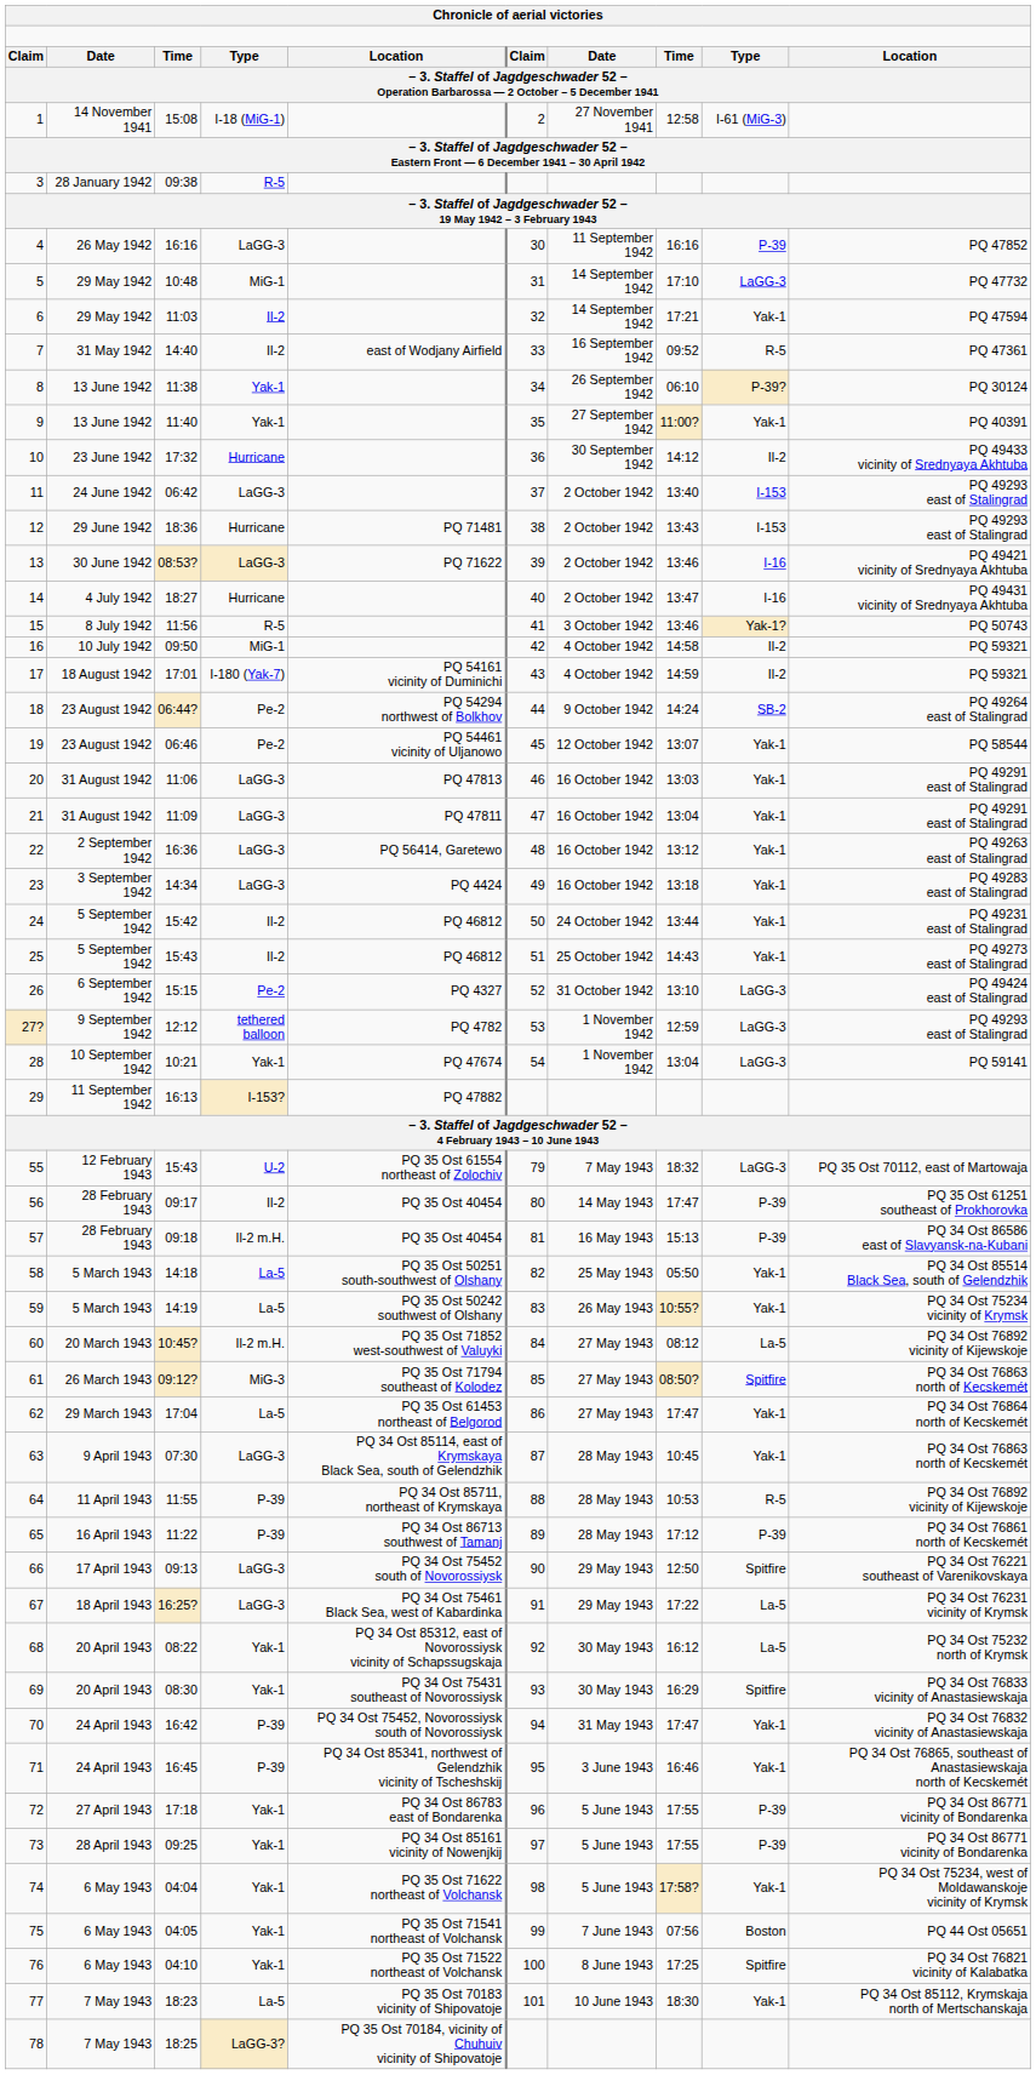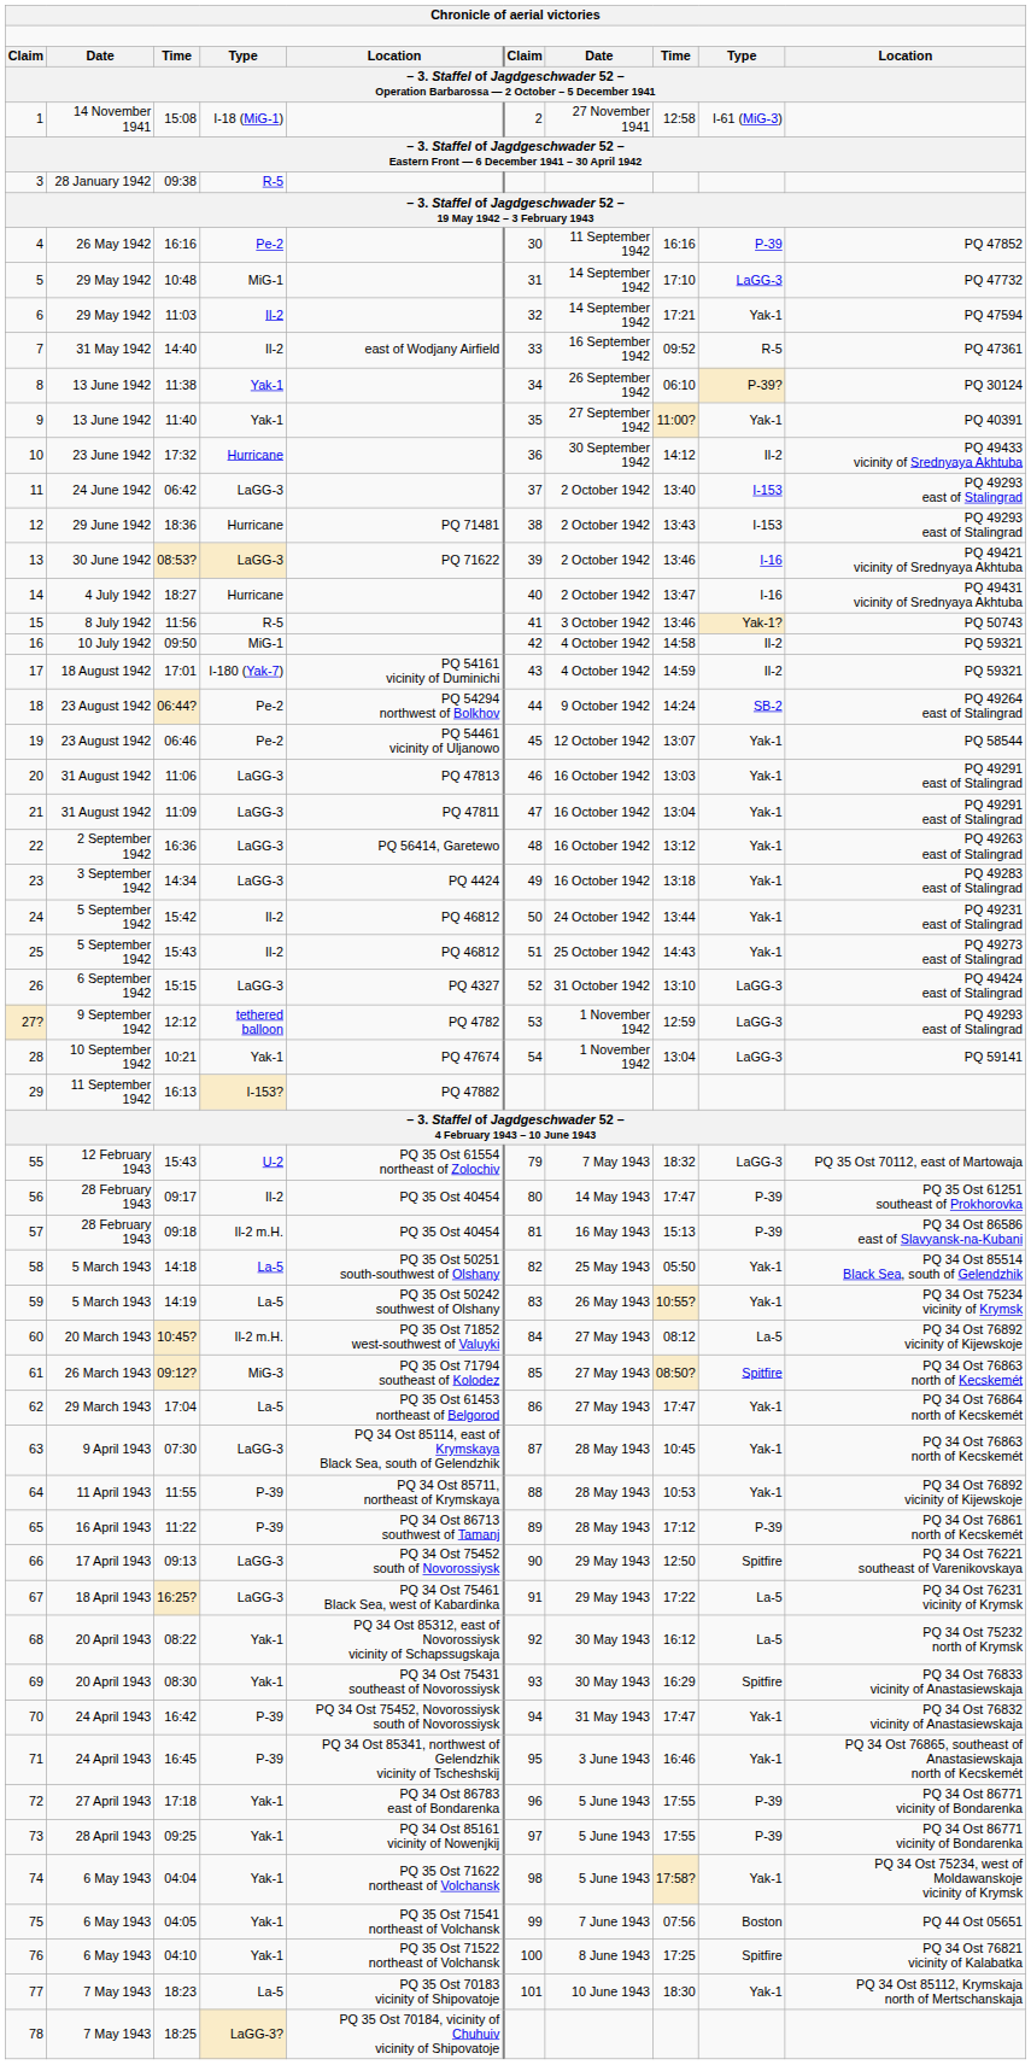 <table class="wikitable plainrowheaders collapsible" style="margin-left: auto; margin-right: auto; border: none; text-align:right; width: 100%;">
 <tr>
 <th colspan="10">Chronicle of aerial victories</th>
 </tr>
 <tr>
 <td colspan="10" style="text-align: left;"><br></td>
 </tr>
 <tr>
 <th scope="col">Claim</th>
 <th scope="col">Date</th>
 <th scope="col">Time</th>
 <th scope="col" width="100px">Type</th>
 <th scope="col">Location</th>
 <th scope="col" style="border-left: 3px solid grey;">Claim</th>
 <th scope="col">Date</th>
 <th scope="col">Time</th>
 <th scope="col" width="100px">Type</th>
 <th scope="col">Location</th>
 </tr>
 <tr>
 <th colspan="10">– 3. <em>Staffel</em> of <em>Jagdgeschwader</em> 52 –<br><small>Operation Barbarossa — 2 October – 5 December 1941</small></th>
 </tr>
 <tr>
 <td>1</td>
 <td>14 November 1941</td>
 <td>15:08</td>
 <td>I-18 (<a href='#'>MiG-1</a>)</td>
 <td></td>
 <td style="border-left: 3px solid grey;">2</td>
 <td>27 November 1941</td>
 <td>12:58</td>
 <td>I-61 (<a href='#'>MiG-3</a>)</td>
 <td></td>
 </tr>
 <tr>
 <th colspan="10">– 3. <em>Staffel</em> of <em>Jagdgeschwader</em> 52 –<br><small>Eastern Front — 6 December 1941 – 30 April 1942</small></th>
 </tr>
 <tr>
 <td>3</td>
 <td>28 January 1942</td>
 <td>09:38</td>
 <td><a href='#'>R-5</a></td>
 <td></td>
 <td style="border-left: 3px solid grey;"></td>
 <td></td>
 <td></td>
 <td></td>
 <td></td>
 </tr>
 <tr>
 <th colspan="10">– 3. <em>Staffel</em> of <em>Jagdgeschwader</em> 52 –<br><small>19 May 1942 – 3 February 1943</small></th>
 </tr>
 <tr>
 <td>4</td>
 <td>26 May 1942</td>
 <td>16:16</td>
-<td>LaGG-3</td>
+<td><a href='#'>Pe-2</a></td>
 <td></td>
 <td style="border-left: 3px solid grey;">30</td>
 <td>11 September 1942</td>
 <td>16:16</td>
 <td><a href='#'>P-39</a></td>
 <td>PQ 47852</td>
 </tr>
 <tr>
 <td>5</td>
 <td>29 May 1942</td>
 <td>10:48</td>
 <td>MiG-1</td>
 <td></td>
 <td style="border-left: 3px solid grey;">31</td>
 <td>14 September 1942</td>
 <td>17:10</td>
 <td><a href='#'>LaGG-3</a></td>
 <td>PQ 47732</td>
 </tr>
 <tr>
 <td>6</td>
 <td>29 May 1942</td>
 <td>11:03</td>
 <td><a href='#'>Il-2</a></td>
 <td></td>
 <td style="border-left: 3px solid grey;">32</td>
 <td>14 September 1942</td>
 <td>17:21</td>
 <td>Yak-1</td>
 <td>PQ 47594</td>
 </tr>
 <tr>
 <td>7</td>
 <td>31 May 1942</td>
 <td>14:40</td>
 <td>Il-2</td>
 <td> east of Wodjany Airfield</td>
 <td style="border-left: 3px solid grey;">33</td>
 <td>16 September 1942</td>
 <td>09:52</td>
 <td>R-5</td>
 <td>PQ 47361</td>
 </tr>
 <tr>
 <td>8</td>
 <td>13 June 1942</td>
 <td>11:38</td>
 <td><a href='#'>Yak-1</a></td>
 <td></td>
 <td style="border-left: 3px solid grey;">34</td>
 <td>26 September 1942</td>
 <td>06:10</td>
 <td style="background:#faecc8">P-39?</td>
 <td>PQ 30124</td>
 </tr>
 <tr>
 <td>9</td>
 <td>13 June 1942</td>
 <td>11:40</td>
 <td>Yak-1</td>
 <td></td>
 <td style="border-left: 3px solid grey;">35</td>
 <td>27 September 1942</td>
 <td style="background:#faecc8">11:00?</td>
 <td>Yak-1</td>
 <td>PQ 40391</td>
 </tr>
 <tr>
 <td>10</td>
 <td>23 June 1942</td>
 <td>17:32</td>
 <td><a href='#'>Hurricane</a></td>
 <td></td>
 <td style="border-left: 3px solid grey;">36</td>
 <td>30 September 1942</td>
 <td>14:12</td>
 <td>Il-2</td>
 <td>PQ 49433<br>vicinity of <a href='#'>Srednyaya Akhtuba</a></td>
 </tr>
 <tr>
 <td>11</td>
 <td>24 June 1942</td>
 <td>06:42</td>
 <td>LaGG-3</td>
 <td></td>
 <td style="border-left: 3px solid grey;">37</td>
 <td>2 October 1942</td>
 <td>13:40</td>
 <td><a href='#'>I-153</a></td>
 <td>PQ 49293<br> east of <a href='#'>Stalingrad</a></td>
 </tr>
 <tr>
 <td>12</td>
 <td>29 June 1942</td>
 <td>18:36</td>
 <td>Hurricane</td>
 <td>PQ 71481</td>
 <td style="border-left: 3px solid grey;">38</td>
 <td>2 October 1942</td>
 <td>13:43</td>
 <td>I-153</td>
 <td>PQ 49293<br> east of Stalingrad</td>
 </tr>
 <tr>
 <td>13</td>
 <td>30 June 1942</td>
 <td style="background:#faecc8">08:53?</td>
 <td style="background:#faecc8">LaGG-3</td>
 <td>PQ 71622</td>
 <td style="border-left: 3px solid grey;">39</td>
 <td>2 October 1942</td>
 <td>13:46</td>
 <td><a href='#'>I-16</a></td>
 <td>PQ 49421<br>vicinity of Srednyaya Akhtuba</td>
 </tr>
 <tr>
 <td>14</td>
 <td>4 July 1942</td>
 <td>18:27</td>
 <td>Hurricane</td>
 <td></td>
 <td style="border-left: 3px solid grey;">40</td>
 <td>2 October 1942</td>
 <td>13:47</td>
 <td>I-16</td>
 <td>PQ 49431<br>vicinity of Srednyaya Akhtuba</td>
 </tr>
 <tr>
 <td>15</td>
 <td>8 July 1942</td>
 <td>11:56</td>
 <td>R-5</td>
 <td></td>
 <td style="border-left: 3px solid grey;">41</td>
 <td>3 October 1942</td>
 <td>13:46</td>
 <td style="background:#faecc8">Yak-1?</td>
 <td>PQ 50743</td>
 </tr>
 <tr>
 <td>16</td>
 <td>10 July 1942</td>
 <td>09:50</td>
 <td>MiG-1</td>
 <td></td>
 <td style="border-left: 3px solid grey;">42</td>
 <td>4 October 1942</td>
 <td>14:58</td>
 <td>Il-2</td>
 <td>PQ 59321</td>
 </tr>
 <tr>
 <td>17</td>
 <td>18 August 1942</td>
 <td>17:01</td>
 <td>I-180 (<a href='#'>Yak-7</a>)</td>
 <td>PQ 54161<br>vicinity of Duminichi</td>
 <td style="border-left: 3px solid grey;">43</td>
 <td>4 October 1942</td>
 <td>14:59</td>
 <td>Il-2</td>
 <td>PQ 59321</td>
 </tr>
 <tr>
 <td>18</td>
 <td>23 August 1942</td>
 <td style="background:#faecc8">06:44?</td>
 <td>Pe-2</td>
 <td>PQ 54294<br>northwest of <a href='#'>Bolkhov</a></td>
 <td style="border-left: 3px solid grey;">44</td>
 <td>9 October 1942</td>
 <td>14:24</td>
 <td><a href='#'>SB-2</a></td>
 <td>PQ 49264<br> east of Stalingrad</td>
 </tr>
 <tr>
 <td>19</td>
 <td>23 August 1942</td>
 <td>06:46</td>
 <td>Pe-2</td>
 <td>PQ 54461<br>vicinity of Uljanowo</td>
 <td style="border-left: 3px solid grey;">45</td>
 <td>12 October 1942</td>
 <td>13:07</td>
 <td>Yak-1</td>
 <td>PQ 58544</td>
 </tr>
 <tr>
 <td>20</td>
 <td>31 August 1942</td>
 <td>11:06</td>
 <td>LaGG-3</td>
 <td>PQ 47813</td>
 <td style="border-left: 3px solid grey;">46</td>
 <td>16 October 1942</td>
 <td>13:03</td>
 <td>Yak-1</td>
 <td>PQ 49291<br> east of Stalingrad</td>
 </tr>
 <tr>
 <td>21</td>
 <td>31 August 1942</td>
 <td>11:09</td>
 <td>LaGG-3</td>
 <td>PQ 47811</td>
 <td style="border-left: 3px solid grey;">47</td>
 <td>16 October 1942</td>
 <td>13:04</td>
 <td>Yak-1</td>
 <td>PQ 49291<br> east of Stalingrad</td>
 </tr>
 <tr>
 <td>22</td>
 <td>2 September 1942</td>
 <td>16:36</td>
 <td>LaGG-3</td>
 <td>PQ 56414, Garetewo</td>
 <td style="border-left: 3px solid grey;">48</td>
 <td>16 October 1942</td>
 <td>13:12</td>
 <td>Yak-1</td>
 <td>PQ 49263<br> east of Stalingrad</td>
 </tr>
 <tr>
 <td>23</td>
 <td>3 September 1942</td>
 <td>14:34</td>
 <td>LaGG-3</td>
 <td>PQ 4424</td>
 <td style="border-left: 3px solid grey;">49</td>
 <td>16 October 1942</td>
 <td>13:18</td>
 <td>Yak-1</td>
 <td>PQ 49283<br> east of Stalingrad</td>
 </tr>
 <tr>
 <td>24</td>
 <td>5 September 1942</td>
 <td>15:42</td>
 <td>Il-2</td>
 <td>PQ 46812</td>
 <td style="border-left: 3px solid grey;">50</td>
 <td>24 October 1942</td>
 <td>13:44</td>
 <td>Yak-1</td>
 <td>PQ 49231<br> east of Stalingrad</td>
 </tr>
 <tr>
 <td>25</td>
 <td>5 September 1942</td>
 <td>15:43</td>
 <td>Il-2</td>
 <td>PQ 46812</td>
 <td style="border-left: 3px solid grey;">51</td>
 <td>25 October 1942</td>
 <td>14:43</td>
 <td>Yak-1</td>
 <td>PQ 49273<br> east of Stalingrad</td>
 </tr>
 <tr>
 <td>26</td>
 <td>6 September 1942</td>
 <td>15:15</td>
-<td><a href='#'>Pe-2</a></td>
+<td>LaGG-3</td>
 <td>PQ 4327</td>
 <td style="border-left: 3px solid grey;">52</td>
 <td>31 October 1942</td>
 <td>13:10</td>
 <td>LaGG-3</td>
 <td>PQ 49424<br> east of Stalingrad</td>
 </tr>
 <tr>
 <td style="background:#faecc8">27?</td>
 <td>9 September 1942</td>
 <td>12:12</td>
 <td><a href='#'>tethered balloon</a></td>
 <td>PQ 4782</td>
 <td style="border-left: 3px solid grey;">53</td>
 <td>1 November 1942</td>
 <td>12:59</td>
 <td>LaGG-3</td>
 <td>PQ 49293<br> east of Stalingrad</td>
 </tr>
 <tr>
 <td>28</td>
 <td>10 September 1942</td>
 <td>10:21</td>
 <td>Yak-1</td>
 <td>PQ 47674</td>
 <td style="border-left: 3px solid grey;">54</td>
 <td>1 November 1942</td>
 <td>13:04</td>
 <td>LaGG-3</td>
 <td>PQ 59141</td>
 </tr>
 <tr>
 <td>29</td>
 <td>11 September 1942</td>
 <td>16:13</td>
 <td style="background:#faecc8">I-153?</td>
 <td>PQ 47882</td>
 <td style="border-left: 3px solid grey;"></td>
 <td></td>
 <td></td>
 <td></td>
 <td></td>
 </tr>
 <tr>
 <th colspan="10">– 3. <em>Staffel</em> of <em>Jagdgeschwader</em> 52 –<br><small>4 February 1943 – 10 June 1943</small></th>
 </tr>
 <tr>
 <td>55</td>
 <td>12 February 1943</td>
 <td>15:43</td>
 <td><a href='#'>U-2</a></td>
 <td>PQ 35 Ost 61554<br> northeast of <a href='#'>Zolochiv</a></td>
 <td style="border-left: 3px solid grey;">79</td>
 <td>7 May 1943</td>
 <td>18:32</td>
 <td>LaGG-3</td>
 <td>PQ 35 Ost 70112,  east of Martowaja</td>
 </tr>
 <tr>
 <td>56</td>
 <td>28 February 1943</td>
 <td>09:17</td>
 <td>Il-2</td>
 <td>PQ 35 Ost 40454</td>
 <td style="border-left: 3px solid grey;">80</td>
 <td>14 May 1943</td>
 <td>17:47</td>
 <td>P-39</td>
 <td>PQ 35 Ost 61251<br> southeast of <a href='#'>Prokhorovka</a></td>
 </tr>
 <tr>
 <td>57</td>
 <td>28 February 1943</td>
 <td>09:18</td>
 <td>Il-2 m.H.</td>
 <td>PQ 35 Ost 40454</td>
 <td style="border-left: 3px solid grey;">81</td>
 <td>16 May 1943</td>
 <td>15:13</td>
 <td>P-39</td>
 <td>PQ 34 Ost 86586<br>east of <a href='#'>Slavyansk-na-Kubani</a></td>
 </tr>
 <tr>
 <td>58</td>
 <td>5 March 1943</td>
 <td>14:18</td>
 <td><a href='#'>La-5</a></td>
 <td>PQ 35 Ost 50251<br> south-southwest of <a href='#'>Olshany</a></td>
 <td style="border-left: 3px solid grey;">82</td>
 <td>25 May 1943</td>
 <td>05:50</td>
 <td>Yak-1</td>
 <td>PQ 34 Ost 85514<br><a href='#'>Black Sea</a>, south of <a href='#'>Gelendzhik</a></td>
 </tr>
 <tr>
 <td>59</td>
 <td>5 March 1943</td>
 <td>14:19</td>
 <td>La-5</td>
 <td>PQ 35 Ost 50242<br> southwest of Olshany</td>
 <td style="border-left: 3px solid grey;">83</td>
 <td>26 May 1943</td>
 <td style="background:#faecc8">10:55?</td>
 <td>Yak-1</td>
 <td>PQ 34 Ost 75234<br>vicinity of <a href='#'>Krymsk</a></td>
 </tr>
 <tr>
 <td>60</td>
 <td>20 March 1943</td>
 <td style="background:#faecc8">10:45?</td>
 <td>Il-2 m.H.</td>
 <td>PQ 35 Ost 71852<br> west-southwest of <a href='#'>Valuyki</a></td>
 <td style="border-left: 3px solid grey;">84</td>
 <td>27 May 1943</td>
 <td>08:12</td>
 <td>La-5</td>
 <td>PQ 34 Ost 76892<br>vicinity of Kijewskoje</td>
 </tr>
 <tr>
 <td>61</td>
 <td>26 March 1943</td>
 <td style="background:#faecc8">09:12?</td>
 <td>MiG-3</td>
 <td>PQ 35 Ost 71794<br> southeast of <a href='#'>Kolodez</a></td>
 <td style="border-left: 3px solid grey;">85</td>
 <td>27 May 1943</td>
 <td style="background:#faecc8">08:50?</td>
 <td><a href='#'>Spitfire</a></td>
 <td>PQ 34 Ost 76863<br>north of <a href='#'>Kecskemét</a></td>
 </tr>
 <tr>
 <td>62</td>
 <td>29 March 1943</td>
 <td>17:04</td>
 <td>La-5</td>
 <td>PQ 35 Ost 61453<br> northeast of <a href='#'>Belgorod</a></td>
 <td style="border-left: 3px solid grey;">86</td>
 <td>27 May 1943</td>
 <td>17:47</td>
 <td>Yak-1</td>
 <td>PQ 34 Ost 76864<br>north of Kecskemét</td>
 </tr>
 <tr>
 <td>63</td>
 <td>9 April 1943</td>
 <td>07:30</td>
 <td>LaGG-3</td>
 <td>PQ 34 Ost 85114, east of <a href='#'>Krymskaya</a><br>Black Sea, south of Gelendzhik</td>
 <td style="border-left: 3px solid grey;">87</td>
 <td>28 May 1943</td>
 <td>10:45</td>
 <td>Yak-1</td>
 <td>PQ 34 Ost 76863<br>north of Kecskemét</td>
 </tr>
 <tr>
 <td>64</td>
 <td>11 April 1943</td>
 <td>11:55</td>
 <td>P-39</td>
 <td>PQ 34 Ost 85711, <br> northeast of Krymskaya</td>
 <td style="border-left: 3px solid grey;">88</td>
 <td>28 May 1943</td>
 <td>10:53</td>
-<td>R-5</td>
+<td>Yak-1</td>
 <td>PQ 34 Ost 76892<br>vicinity of Kijewskoje</td>
 </tr>
 <tr>
 <td>65</td>
 <td>16 April 1943</td>
 <td>11:22</td>
 <td>P-39</td>
 <td>PQ 34 Ost 86713<br>southwest of <a href='#'>Tamanj</a></td>
 <td style="border-left: 3px solid grey;">89</td>
 <td>28 May 1943</td>
 <td>17:12</td>
 <td>P-39</td>
 <td>PQ 34 Ost 76861<br>north of Kecskemét</td>
 </tr>
 <tr>
 <td>66</td>
 <td>17 April 1943</td>
 <td>09:13</td>
 <td>LaGG-3</td>
 <td>PQ 34 Ost 75452<br> south of <a href='#'>Novorossiysk</a></td>
 <td style="border-left: 3px solid grey;">90</td>
 <td>29 May 1943</td>
 <td>12:50</td>
 <td>Spitfire</td>
 <td>PQ 34 Ost 76221<br>southeast of Varenikovskaya</td>
 </tr>
 <tr>
 <td>67</td>
 <td>18 April 1943</td>
 <td style="background:#faecc8">16:25?</td>
 <td>LaGG-3</td>
 <td>PQ 34 Ost 75461<br>Black Sea,  west of Kabardinka</td>
 <td style="border-left: 3px solid grey;">91</td>
 <td>29 May 1943</td>
 <td>17:22</td>
 <td>La-5</td>
 <td>PQ 34 Ost 76231<br>vicinity of Krymsk</td>
 </tr>
 <tr>
 <td>68</td>
 <td>20 April 1943</td>
 <td>08:22</td>
 <td>Yak-1</td>
 <td>PQ 34 Ost 85312, east of Novorossiysk<br>vicinity of Schapssugskaja</td>
 <td style="border-left: 3px solid grey;">92</td>
 <td>30 May 1943</td>
 <td>16:12</td>
 <td>La-5</td>
 <td>PQ 34 Ost 75232<br>north of Krymsk</td>
 </tr>
 <tr>
 <td>69</td>
 <td>20 April 1943</td>
 <td>08:30</td>
 <td>Yak-1</td>
 <td>PQ 34 Ost 75431<br> southeast of Novorossiysk</td>
 <td style="border-left: 3px solid grey;">93</td>
 <td>30 May 1943</td>
 <td>16:29</td>
 <td>Spitfire</td>
 <td>PQ 34 Ost 76833<br>vicinity of Anastasiewskaja</td>
 </tr>
 <tr>
 <td>70</td>
 <td>24 April 1943</td>
 <td>16:42</td>
 <td>P-39</td>
 <td>PQ 34 Ost 75452, Novorossiysk<br> south of Novorossiysk</td>
 <td style="border-left: 3px solid grey;">94</td>
 <td>31 May 1943</td>
 <td>17:47</td>
 <td>Yak-1</td>
 <td>PQ 34 Ost 76832<br>vicinity of Anastasiewskaja</td>
 </tr>
 <tr>
 <td>71</td>
 <td>24 April 1943</td>
 <td>16:45</td>
 <td>P-39</td>
 <td>PQ 34 Ost 85341,  northwest of Gelendzhik<br>vicinity of Tscheshskij</td>
 <td style="border-left: 3px solid grey;">95</td>
 <td>3 June 1943</td>
 <td>16:46</td>
 <td>Yak-1</td>
 <td>PQ 34 Ost 76865,  southeast of Anastasiewskaja<br>north of Kecskemét</td>
 </tr>
 <tr>
 <td>72</td>
 <td>27 April 1943</td>
 <td>17:18</td>
 <td>Yak-1</td>
 <td>PQ 34 Ost 86783<br>east of Bondarenka</td>
 <td style="border-left: 3px solid grey;">96</td>
 <td>5 June 1943</td>
 <td>17:55</td>
 <td>P-39</td>
 <td>PQ 34 Ost 86771<br>vicinity of Bondarenka</td>
 </tr>
 <tr>
 <td>73</td>
 <td>28 April 1943</td>
 <td>09:25</td>
 <td>Yak-1</td>
 <td>PQ 34 Ost 85161<br>vicinity of Nowenjkij</td>
 <td style="border-left: 3px solid grey;">97</td>
 <td>5 June 1943</td>
 <td>17:55</td>
 <td>P-39</td>
 <td>PQ 34 Ost 86771<br>vicinity of Bondarenka</td>
 </tr>
 <tr>
 <td>74</td>
 <td>6 May 1943</td>
 <td>04:04</td>
 <td>Yak-1</td>
 <td>PQ 35 Ost 71622<br> northeast of <a href='#'>Volchansk</a></td>
 <td style="border-left: 3px solid grey;">98</td>
 <td>5 June 1943</td>
 <td style="background:#faecc8">17:58?</td>
 <td>Yak-1</td>
 <td>PQ 34 Ost 75234,  west of Moldawanskoje<br>vicinity of Krymsk</td>
 </tr>
 <tr>
 <td>75</td>
 <td>6 May 1943</td>
 <td>04:05</td>
 <td>Yak-1</td>
 <td>PQ 35 Ost 71541<br> northeast of Volchansk</td>
 <td style="border-left: 3px solid grey;">99</td>
 <td>7 June 1943</td>
 <td>07:56</td>
 <td>Boston</td>
 <td>PQ 44 Ost 05651</td>
 </tr>
 <tr>
 <td>76</td>
 <td>6 May 1943</td>
 <td>04:10</td>
 <td>Yak-1</td>
 <td>PQ 35 Ost 71522<br> northeast of Volchansk</td>
 <td style="border-left: 3px solid grey;">100</td>
 <td>8 June 1943</td>
 <td>17:25</td>
 <td>Spitfire</td>
 <td>PQ 34 Ost 76821<br>vicinity of Kalabatka</td>
 </tr>
 <tr>
 <td>77</td>
 <td>7 May 1943</td>
 <td>18:23</td>
 <td>La-5</td>
 <td>PQ 35 Ost 70183<br>vicinity of Shipovatoje</td>
 <td style="border-left: 3px solid grey;">101</td>
 <td>10 June 1943</td>
 <td>18:30</td>
 <td>Yak-1</td>
 <td>PQ 34 Ost 85112, Krymskaja<br>north of Mertschanskaja</td>
 </tr>
 <tr>
 <td>78</td>
 <td>7 May 1943</td>
 <td>18:25</td>
 <td style="background:#faecc8">LaGG-3?</td>
 <td>PQ 35 Ost 70184, vicinity of <a href='#'>Chuhuiv</a><br>vicinity of Shipovatoje</td>
 <td style="border-left: 3px solid grey;"></td>
 <td></td>
 <td></td>
 <td></td>
 <td></td>
 </tr>
 </table>
